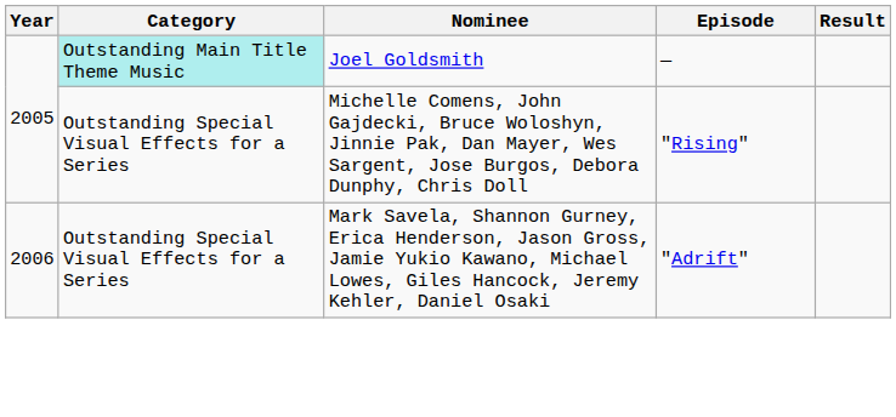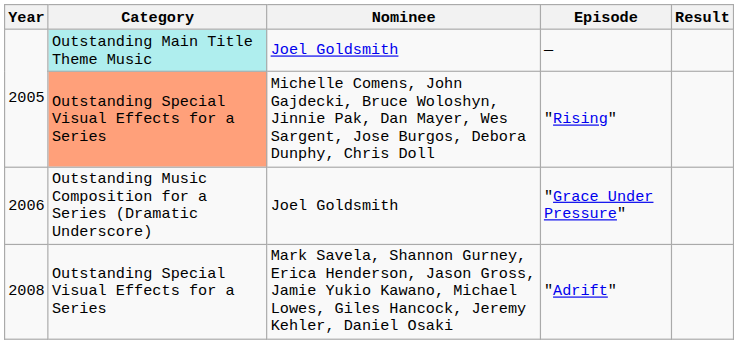 <table class="wikitable" | width="100%">
 <tr>
 <th width="3.5%">Year</th>
 <th width="30%">Category</th>
 <th>Nominee</th>
 <th width="18%">Episode</th>
 <th width="3.5%">Result</th>
 </tr>
 <tr>
 <td rowspan=2>2005</td>
 <td style="background: paleturquoise;">Outstanding Main Title Theme Music</td>
 <td><a href='#'>Joel Goldsmith</a></td>
 <td>—</td>
 <td></td>
 </tr>
 <tr>
-<td>Outstanding Special Visual Effects for a Series</td>
+<td style="background: lightsalmon;">Outstanding Special Visual Effects for a Series</td>
 <td>Michelle Comens, John Gajdecki, Bruce Woloshyn, Jinnie Pak, Dan Mayer, Wes Sargent, Jose Burgos, Debora Dunphy, Chris Doll</td>
 <td>"<a href='#'>Rising</a>"</td>
 <td></td>
 </tr>
 <tr>
 <td>2006</td>
+<td>Outstanding Music Composition for a Series (Dramatic Underscore)</td>
+<td>Joel Goldsmith</td>
+<td>"<a href='#'>Grace Under Pressure</a>"</td>
+<td></td>
+</tr>
+<tr>
+<td>2008</td>
 <td>Outstanding Special Visual Effects for a Series</td>
 <td>Mark Savela, Shannon Gurney, Erica Henderson, Jason Gross, Jamie Yukio Kawano, Michael Lowes, Giles Hancock, Jeremy Kehler, Daniel Osaki</td>
 <td>"<a href='#'>Adrift</a>"</td>
 <td></td>
 </tr>
 </table>
